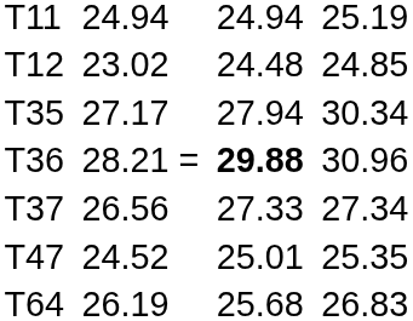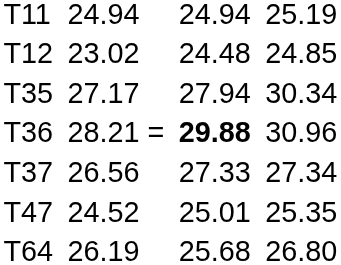 <table>
 <tr>
 <td>T11 <br></td>
 <td></td>
 <td>24.94</td>
 <td></td>
 <td>24.94</td>
 <td></td>
 <td>25.19</td>
 </tr>
 <tr>
 <td>T12 <br></td>
 <td></td>
 <td>23.02 <strong></strong></td>
 <td></td>
 <td>24.48</td>
 <td></td>
 <td>24.85</td>
 </tr>
 <tr>
 <td>T35 <br></td>
 <td></td>
 <td>27.17 <strong></strong></td>
 <td></td>
 <td>27.94 </td>
 <td></td>
 <td>30.34</td>
 </tr>
 <tr>
 <td>T36 <br></td>
 <td></td>
 <td>28.21 =<strong></strong></td>
 <td></td>
 <td><strong>29.88</strong></td>
 <td></td>
 <td>30.96</td>
 </tr>
 <tr>
 <td>T37 <br></td>
 <td></td>
 <td>26.56 <strong></strong></td>
 <td></td>
 <td>27.33</td>
 <td></td>
 <td>27.34</td>
 </tr>
 <tr>
 <td>T47 <br></td>
 <td></td>
 <td>24.52</td>
 <td></td>
 <td>25.01</td>
 <td></td>
 <td>25.35 </td>
 </tr>
 <tr>
 <td>T64 <br></td>
 <td></td>
 <td>26.19 </td>
 <td></td>
 <td>25.68</td>
 <td></td>
-<td>26.83</td>
+<td>26.80</td>
 </tr>
 </table>
